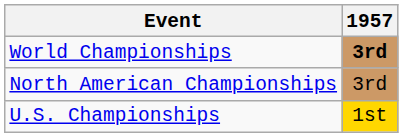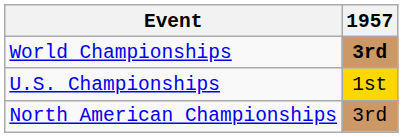 <table class="wikitable">
 <tr>
 <th>Event</th>
 <th>1957</th>
 </tr>
 <tr>
 <td><a href='#'>World Championships</a></td>
 <td align="center" bgcolor="cc9966"><strong>3rd</strong></td>
 </tr>
 <tr>
+<td><a href='#'>U.S. Championships</a></td>
+<td align="center" bgcolor="gold">1st</td>
+</tr>
+<tr>
 <td><a href='#'>North American Championships</a></td>
 <td align="center" bgcolor="cc9966">3rd</td>
 </tr>
-<tr>
-<td><a href='#'>U.S. Championships</a></td>
-<td align="center" bgcolor="gold">1st</td>
-</tr>
 </table>
